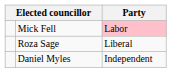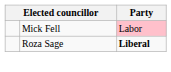 <table class="wikitable" style="float:right;clear:right;width:30%">
 <tr>
 <th colspan="2">Elected councillor</th>
 <th>Party</th>
 </tr>
 <tr>
 <td> </td>
 <td>Mick Fell</td>
 <td style="background: pink;">Labor</td>
 </tr>
 <tr>
 <td> </td>
 <td>Roza Sage</td>
-<td>Liberal</td>
-</tr>
-<tr>
-<td> </td>
-<td>Daniel Myles</td>
-<td>Independent</td>
+<td><strong>Liberal</strong></td>
 </tr>
 </table>
